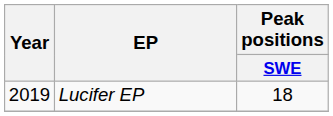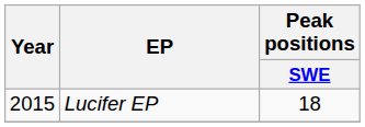 <table class="wikitable">
 <tr>
 <th align="center" rowspan="2" width="10">Year</th>
 <th align="center" rowspan="2" width="150">EP</th>
 <th align="center" colspan="1" width="20">Peak positions</th>
 </tr>
 <tr>
 <th scope="col" style="width:3em;font-size:90%;"><a href='#'>SWE</a><br></th>
 </tr>
 <tr>
-<td style="text-align:center;">2019</td>
+<td style="text-align:center;">2015</td>
 <td><em>Lucifer EP</em></td>
 <td style="text-align:center;">18</td>
 </tr>
 <tr>
 </tr>
 </table>
